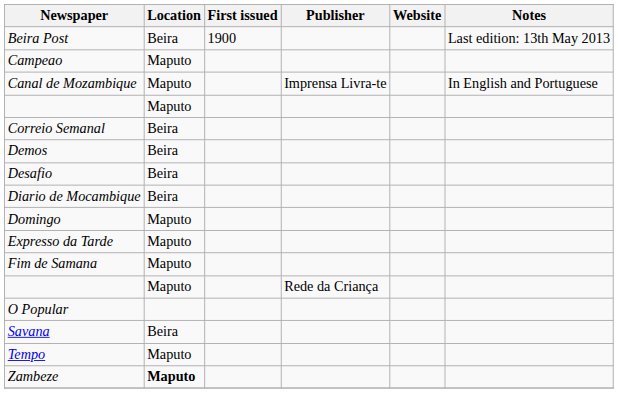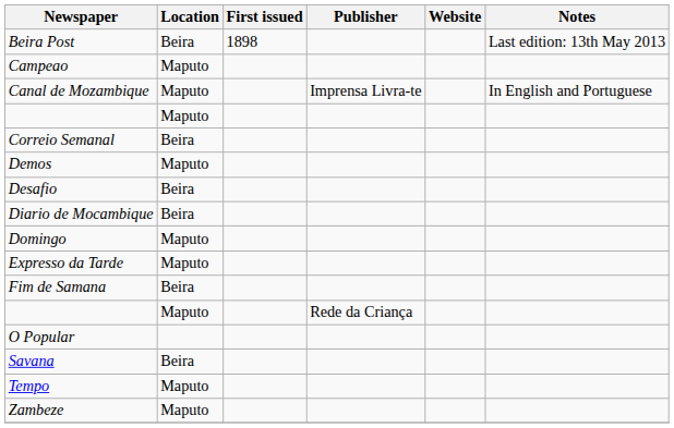 <table class="wikitable sortable">
 <tr>
 <th>Newspaper</th>
 <th>Location</th>
 <th>First issued</th>
 <th>Publisher</th>
 <th>Website</th>
 <th>Notes</th>
 </tr>
 <tr>
 <td><em>Beira Post</em></td>
 <td>Beira</td>
-<td>1900</td>
+<td>1898</td>
 <td></td>
 <td></td>
 <td>Last edition: 13th May 2013</td>
 </tr>
 <tr>
 <td><em>Campeao</em></td>
 <td>Maputo</td>
 <td></td>
 <td></td>
 <td></td>
 <td></td>
 </tr>
 <tr>
 <td><em>Canal de Mozambique</em></td>
 <td>Maputo</td>
 <td></td>
 <td>Imprensa Livra-te</td>
 <td></td>
 <td>In English and Portuguese</td>
 </tr>
 <tr>
 <td><em></em></td>
 <td>Maputo</td>
 <td></td>
 <td></td>
 <td></td>
 <td></td>
 </tr>
 <tr>
 <td><em>Correio Semanal</em></td>
 <td>Beira</td>
 <td></td>
 <td></td>
 <td></td>
 <td></td>
 </tr>
 <tr>
 <td><em>Demos</em></td>
-<td>Beira</td>
+<td>Maputo</td>
 <td></td>
 <td></td>
 <td></td>
 <td></td>
 </tr>
 <tr>
 <td><em>Desafio</em></td>
 <td>Beira</td>
 <td></td>
 <td></td>
 <td></td>
 <td></td>
 </tr>
 <tr>
 <td><em>Diario de Mocambique</em></td>
 <td>Beira</td>
 <td></td>
 <td></td>
 <td></td>
 <td></td>
 </tr>
 <tr>
 <td><em>Domingo</em></td>
 <td>Maputo</td>
 <td></td>
 <td></td>
 <td></td>
 <td></td>
 </tr>
 <tr>
 <td><em>Expresso da Tarde</em></td>
 <td>Maputo</td>
 <td></td>
 <td></td>
 <td></td>
 <td></td>
 </tr>
 <tr>
 <td><em>Fim de Samana</em></td>
-<td>Maputo</td>
+<td>Beira</td>
 <td></td>
 <td></td>
 <td></td>
 <td></td>
 </tr>
 <tr>
 <td><em></em></td>
 <td>Maputo</td>
 <td></td>
 <td>Rede da Criança</td>
 <td></td>
 <td></td>
 </tr>
 <tr>
 <td><em>O Popular</em></td>
 <td></td>
 <td></td>
 <td></td>
 <td></td>
 <td></td>
 </tr>
 <tr>
 <td><em><a href='#'>Savana</a></em></td>
 <td>Beira</td>
 <td></td>
 <td></td>
 <td></td>
 <td></td>
 </tr>
 <tr>
 <td><em><a href='#'>Tempo</a></em></td>
 <td>Maputo</td>
 <td></td>
 <td></td>
 <td></td>
 <td></td>
 </tr>
 <tr>
 <td><em>Zambeze</em></td>
-<td><strong>Maputo</strong></td>
+<td>Maputo</td>
 <td></td>
 <td></td>
 <td></td>
 <td></td>
 </tr>
 <tr>
 </tr>
 </table>
